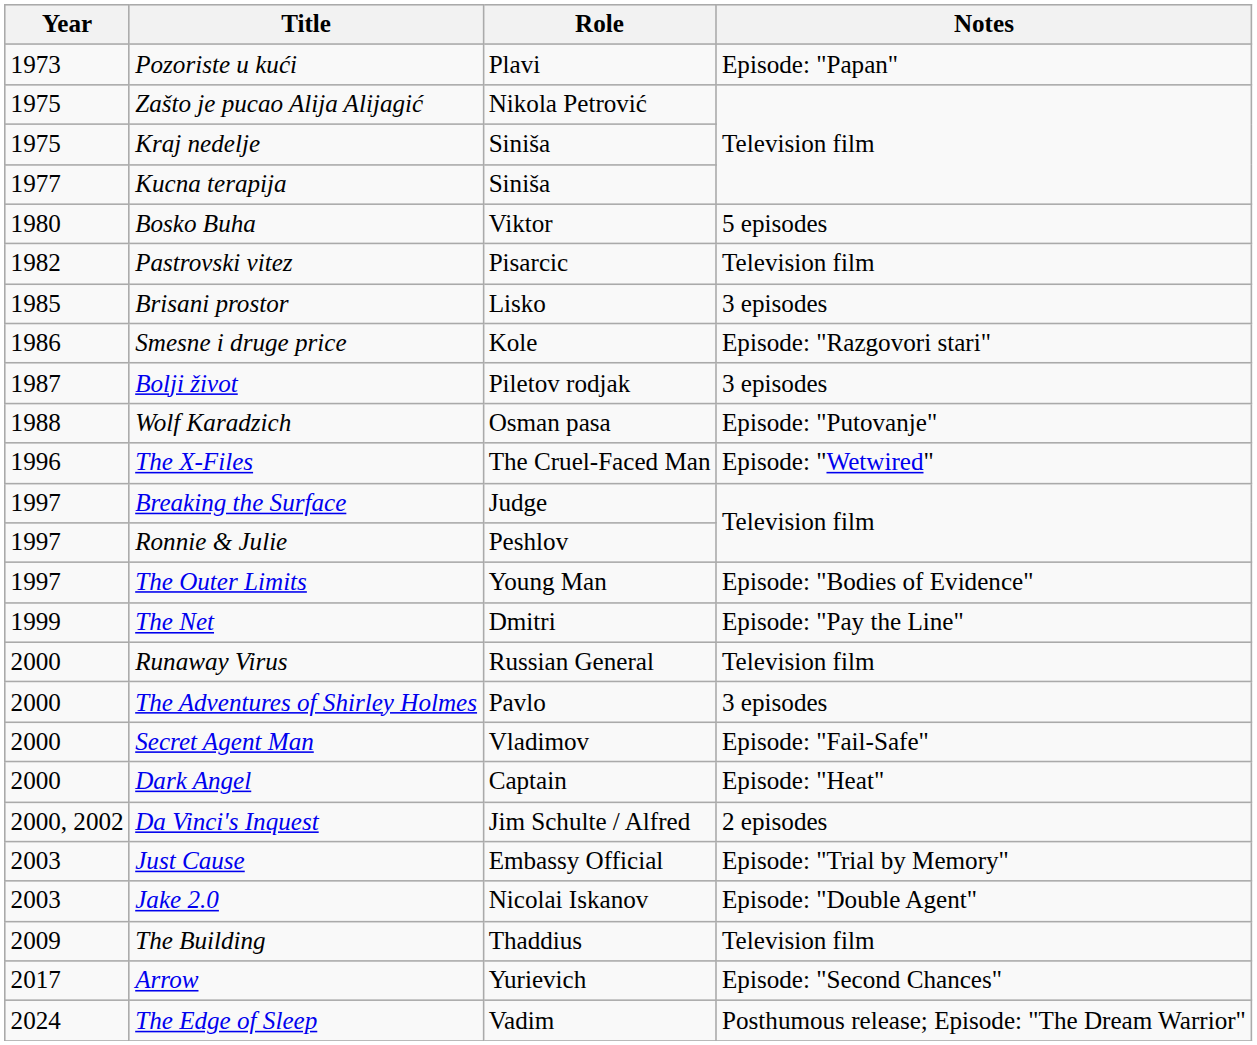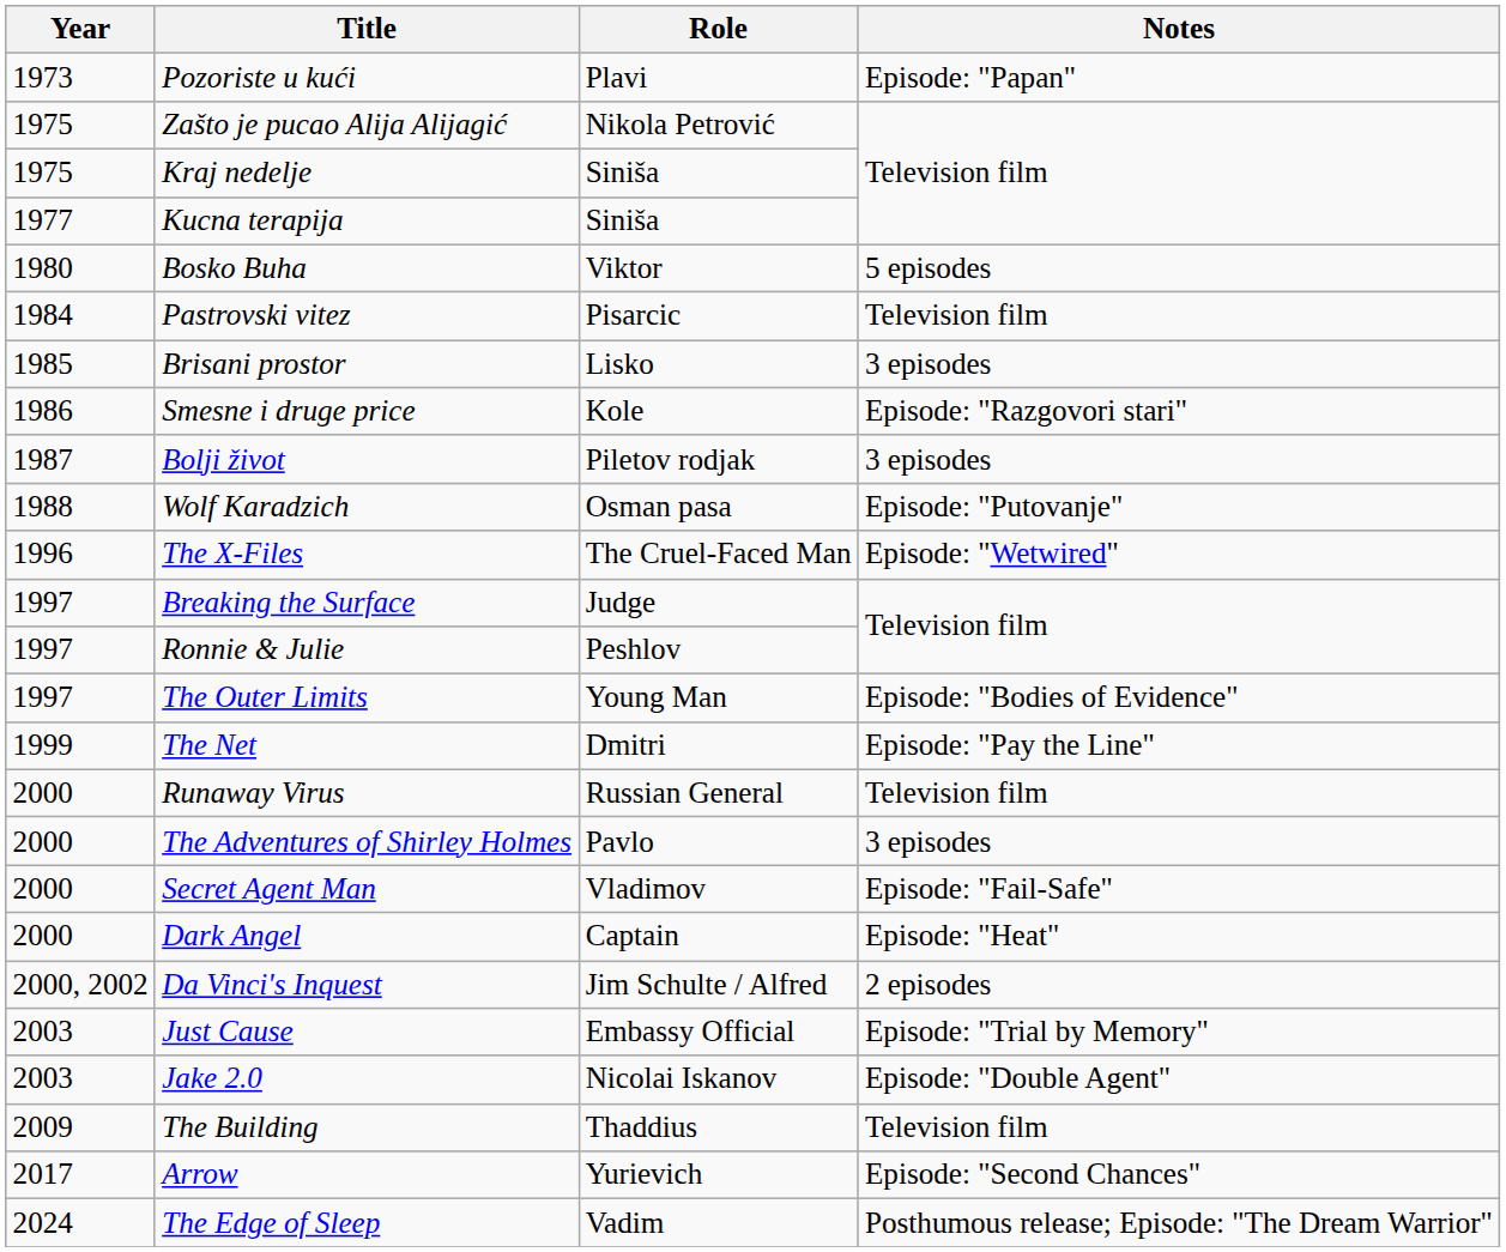 <table class="wikitable sortable">
 <tr>
 <th>Year</th>
 <th>Title</th>
 <th>Role</th>
 <th>Notes</th>
 </tr>
 <tr>
 <td>1973</td>
 <td><em>Pozoriste u kući</em></td>
 <td>Plavi</td>
 <td>Episode: "Papan"</td>
 </tr>
 <tr>
 <td>1975</td>
 <td><em>Zašto je pucao Alija Alijagić</em></td>
 <td>Nikola Petrović</td>
 <td rowspan="3">Television film</td>
 </tr>
 <tr>
 <td>1975</td>
 <td><em>Kraj nedelje</em></td>
 <td>Siniša</td>
 </tr>
 <tr>
 <td>1977</td>
 <td><em>Kucna terapija</em></td>
 <td>Siniša</td>
 </tr>
 <tr>
 <td>1980</td>
 <td><em>Bosko Buha</em></td>
 <td>Viktor</td>
 <td>5 episodes</td>
 </tr>
 <tr>
-<td>1982</td>
+<td>1984</td>
 <td><em>Pastrovski vitez</em></td>
 <td>Pisarcic</td>
 <td>Television film</td>
 </tr>
 <tr>
 <td>1985</td>
 <td><em>Brisani prostor</em></td>
 <td>Lisko</td>
 <td>3 episodes</td>
 </tr>
 <tr>
 <td>1986</td>
 <td><em>Smesne i druge price</em></td>
 <td>Kole</td>
 <td>Episode: "Razgovori stari"</td>
 </tr>
 <tr>
 <td>1987</td>
 <td><em><a href='#'>Bolji život</a></em></td>
 <td>Piletov rodjak</td>
 <td>3 episodes</td>
 </tr>
 <tr>
 <td>1988</td>
 <td><em>Wolf Karadzich</em></td>
 <td>Osman pasa</td>
 <td>Episode: "Putovanje"</td>
 </tr>
 <tr>
 <td>1996</td>
 <td><em><a href='#'>The X-Files</a></em></td>
 <td>The Cruel-Faced Man</td>
 <td>Episode: "<a href='#'>Wetwired</a>"</td>
 </tr>
 <tr>
 <td>1997</td>
 <td><a href='#'><em>Breaking the Surface</em></a></td>
 <td>Judge</td>
 <td rowspan="2">Television film</td>
 </tr>
 <tr>
 <td>1997</td>
 <td><em>Ronnie & Julie</em></td>
 <td>Peshlov</td>
 </tr>
 <tr>
 <td>1997</td>
 <td><a href='#'><em>The Outer Limits</em></a></td>
 <td>Young Man</td>
 <td>Episode: "Bodies of Evidence"</td>
 </tr>
 <tr>
 <td>1999</td>
 <td><a href='#'><em>The Net</em></a></td>
 <td>Dmitri</td>
 <td>Episode: "Pay the Line"</td>
 </tr>
 <tr>
 <td>2000</td>
 <td><em>Runaway Virus</em></td>
 <td>Russian General</td>
 <td>Television film</td>
 </tr>
 <tr>
 <td>2000</td>
 <td><em><a href='#'>The Adventures of Shirley Holmes</a></em></td>
 <td>Pavlo</td>
 <td>3 episodes</td>
 </tr>
 <tr>
 <td>2000</td>
 <td><a href='#'><em>Secret Agent Man</em></a></td>
 <td>Vladimov</td>
 <td>Episode: "Fail-Safe"</td>
 </tr>
 <tr>
 <td>2000</td>
 <td><a href='#'><em>Dark Angel</em></a></td>
 <td>Captain</td>
 <td>Episode: "Heat"</td>
 </tr>
 <tr>
 <td>2000, 2002</td>
 <td><em><a href='#'>Da Vinci's Inquest</a></em></td>
 <td>Jim Schulte / Alfred</td>
 <td>2 episodes</td>
 </tr>
 <tr>
 <td>2003</td>
 <td><a href='#'><em>Just Cause</em></a></td>
 <td>Embassy Official</td>
 <td>Episode: "Trial by Memory"</td>
 </tr>
 <tr>
 <td>2003</td>
 <td><em><a href='#'>Jake 2.0</a></em></td>
 <td>Nicolai Iskanov</td>
 <td>Episode: "Double Agent"</td>
 </tr>
 <tr>
 <td>2009</td>
 <td><em>The Building</em></td>
 <td>Thaddius</td>
 <td>Television film</td>
 </tr>
 <tr>
 <td>2017</td>
 <td><a href='#'><em>Arrow</em></a></td>
 <td>Yurievich</td>
 <td>Episode: "Second Chances"</td>
 </tr>
 <tr>
 <td>2024</td>
 <td><em><a href='#'>The Edge of Sleep</a></em></td>
 <td>Vadim</td>
 <td>Posthumous release; Episode: "The Dream Warrior"</td>
 </tr>
 </table>
